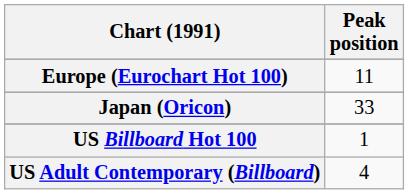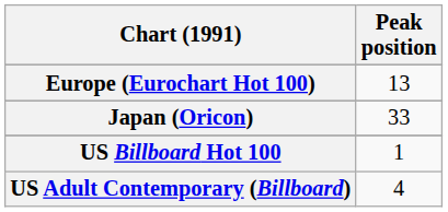 <table class="wikitable sortable plainrowheaders" style="text-align:center">
 <tr>
 <th>Chart (1991)</th>
 <th>Peak<br>position</th>
 </tr>
 <tr>
 </tr>
 <tr>
 </tr>
 <tr>
 </tr>
 <tr>
 </tr>
 <tr>
 </tr>
 <tr>
 <th scope="row">Europe (<a href='#'>Eurochart Hot 100</a>)</th>
-<td>11</td>
+<td>13</td>
 </tr>
 <tr>
 </tr>
 <tr>
 <th scope="row">Japan (<a href='#'>Oricon</a>)</th>
 <td>33</td>
 </tr>
 <tr>
 </tr>
 <tr>
 </tr>
 <tr>
 </tr>
 <tr>
 </tr>
 <tr>
 </tr>
 <tr>
 </tr>
 <tr>
 <th scope="row">US <a href='#'><em>Billboard</em> Hot 100</a></th>
 <td>1</td>
 </tr>
 <tr>
 <th scope="row">US <a href='#'>Adult Contemporary</a> (<em><a href='#'>Billboard</a></em>)</th>
 <td>4</td>
 </tr>
 </table>
